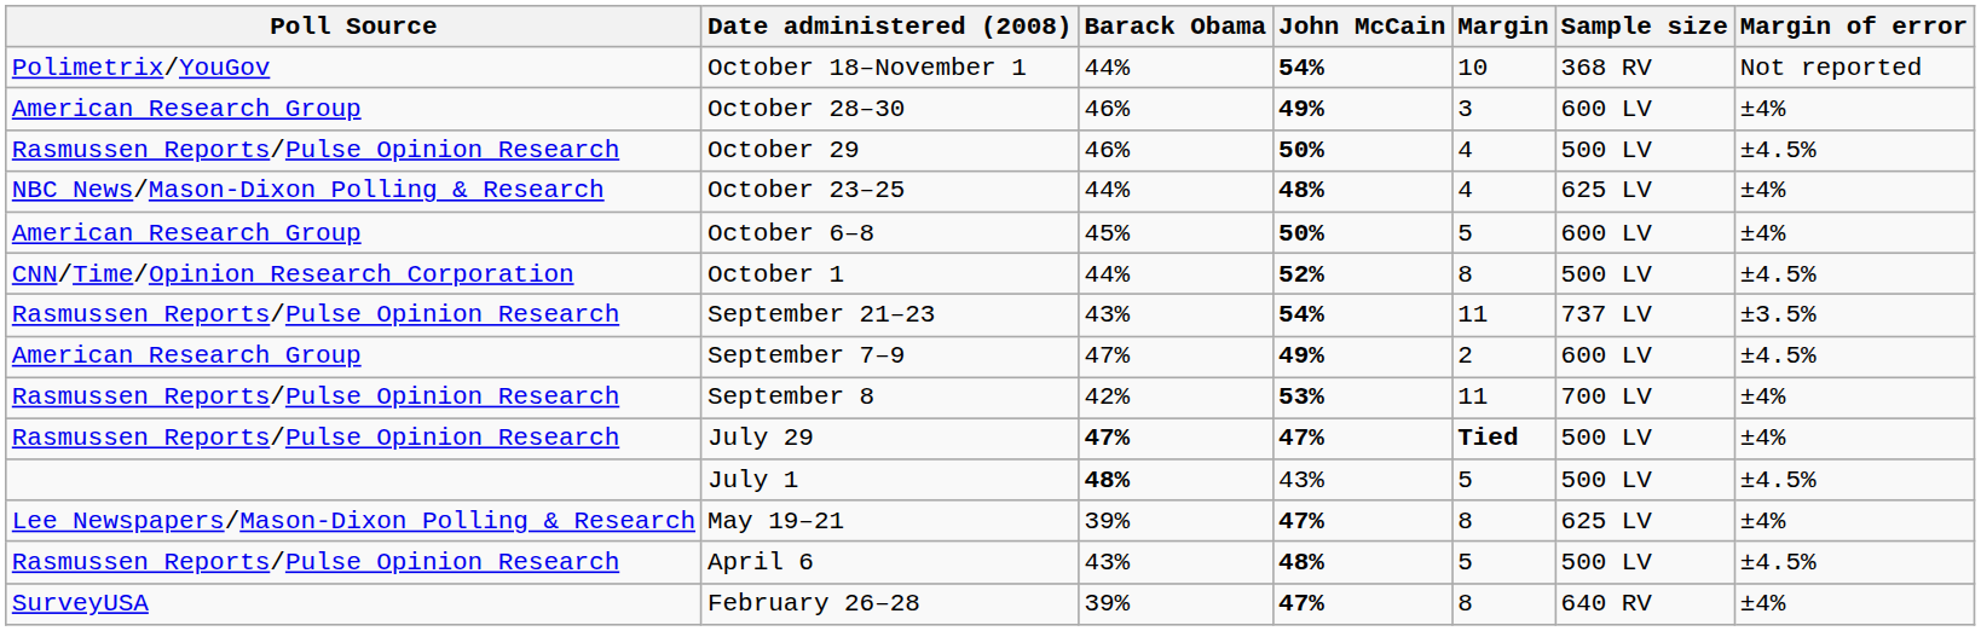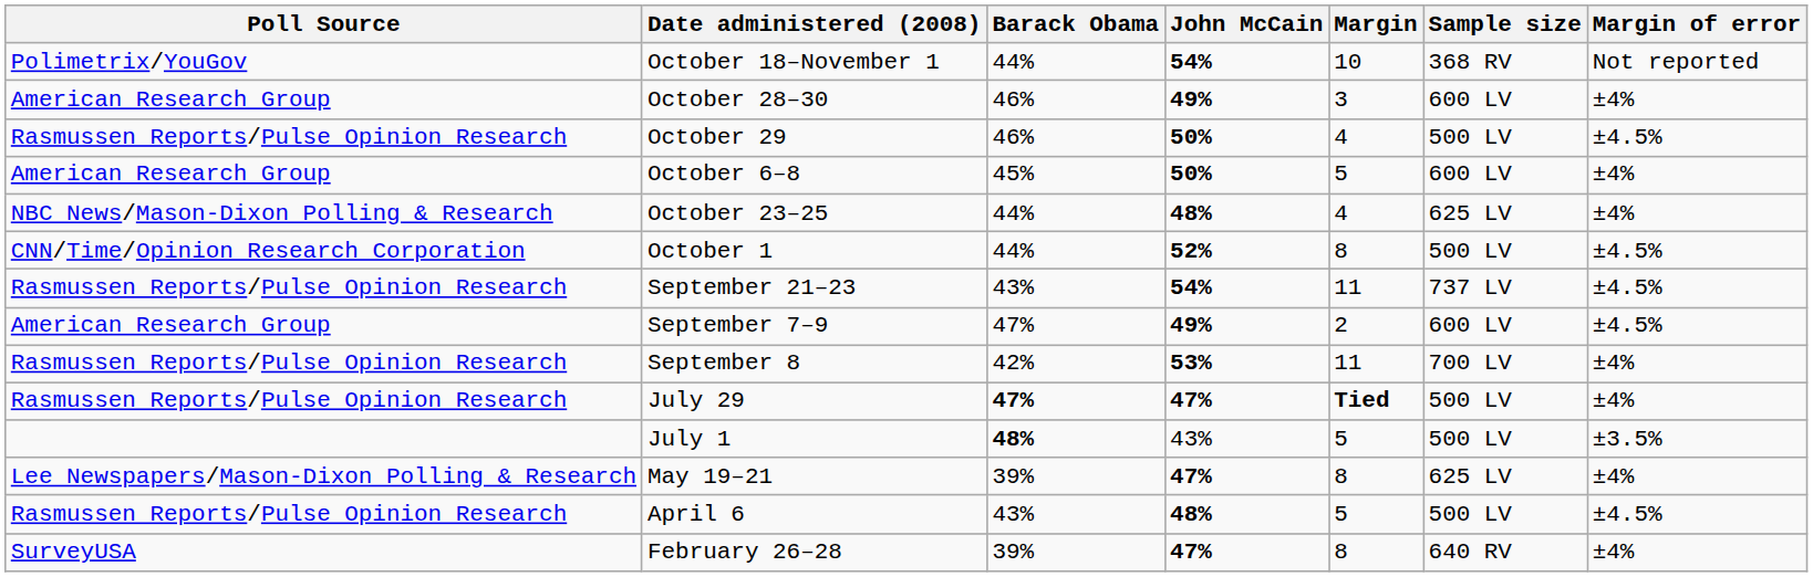 <table class="wikitable collapsible">
 <tr>
 <th>Poll Source</th>
 <th>Date administered (2008)</th>
 <th>Barack Obama</th>
 <th>John McCain</th>
 <th>Margin</th>
 <th>Sample size</th>
 <th>Margin of error</th>
 </tr>
 <tr>
 <td><a href='#'>Polimetrix</a>/<a href='#'>YouGov</a></td>
 <td>October 18–November 1</td>
 <td>44%</td>
 <td><strong>54%</strong></td>
 <td>10</td>
 <td>368 RV</td>
 <td>Not reported</td>
 </tr>
 <tr>
 <td><a href='#'>American Research Group</a></td>
 <td>October 28–30</td>
 <td>46%</td>
 <td><strong>49%</strong></td>
 <td>3</td>
 <td>600 LV</td>
 <td>±4%</td>
 </tr>
 <tr>
 <td><a href='#'>Rasmussen Reports</a>/<a href='#'>Pulse Opinion Research</a></td>
 <td>October 29</td>
 <td>46%</td>
 <td><strong>50%</strong></td>
 <td>4</td>
 <td>500 LV</td>
 <td>±4.5%</td>
 </tr>
 <tr>
+<td><a href='#'>American Research Group</a></td>
+<td>October 6–8</td>
+<td>45%</td>
+<td><strong>50%</strong></td>
+<td>5</td>
+<td>600 LV</td>
+<td>±4%</td>
+</tr>
+<tr>
 <td><a href='#'>NBC News</a>/<a href='#'>Mason-Dixon Polling & Research</a></td>
 <td>October 23–25</td>
 <td>44%</td>
 <td><strong>48%</strong></td>
 <td>4</td>
 <td>625 LV</td>
-<td>±4%</td>
-</tr>
-<tr>
-<td><a href='#'>American Research Group</a></td>
-<td>October 6–8</td>
-<td>45%</td>
-<td><strong>50%</strong></td>
-<td>5</td>
-<td>600 LV</td>
 <td>±4%</td>
 </tr>
 <tr>
 <td><a href='#'>CNN</a>/<a href='#'>Time</a>/<a href='#'>Opinion Research Corporation</a></td>
 <td>October 1</td>
 <td>44%</td>
 <td><strong>52%</strong></td>
 <td>8</td>
 <td>500 LV</td>
 <td>±4.5%</td>
 </tr>
 <tr>
 <td><a href='#'>Rasmussen Reports</a>/<a href='#'>Pulse Opinion Research</a></td>
 <td>September 21–23</td>
 <td>43%</td>
 <td><strong>54%</strong></td>
 <td>11</td>
 <td>737 LV</td>
-<td>±3.5%</td>
+<td>±4.5%</td>
 </tr>
 <tr>
 <td><a href='#'>American Research Group</a></td>
 <td>September 7–9</td>
 <td>47%</td>
 <td><strong>49%</strong></td>
 <td>2</td>
 <td>600 LV</td>
 <td>±4.5%</td>
 </tr>
 <tr>
 <td><a href='#'>Rasmussen Reports</a>/<a href='#'>Pulse Opinion Research</a></td>
 <td>September 8</td>
 <td>42%</td>
 <td><strong>53%</strong></td>
 <td>11</td>
 <td>700 LV</td>
 <td>±4%</td>
 </tr>
 <tr>
 <td><a href='#'>Rasmussen Reports</a>/<a href='#'>Pulse Opinion Research</a></td>
 <td>July 29</td>
 <td><strong>47%</strong></td>
 <td><strong>47%</strong></td>
 <td><strong>Tied</strong></td>
 <td>500 LV</td>
 <td>±4%</td>
 </tr>
 <tr>
 <td></td>
 <td>July 1</td>
 <td><strong>48%</strong></td>
 <td>43%</td>
 <td>5</td>
 <td>500 LV</td>
-<td>±4.5%</td>
+<td>±3.5%</td>
 </tr>
 <tr>
 <td><a href='#'>Lee Newspapers</a>/<a href='#'>Mason-Dixon Polling & Research</a></td>
 <td>May 19–21</td>
 <td>39%</td>
 <td><strong>47%</strong></td>
 <td>8</td>
 <td>625 LV</td>
 <td>±4%</td>
 </tr>
 <tr>
 <td><a href='#'>Rasmussen Reports</a>/<a href='#'>Pulse Opinion Research</a></td>
 <td>April 6</td>
 <td>43%</td>
 <td><strong>48%</strong></td>
 <td>5</td>
 <td>500 LV</td>
 <td>±4.5%</td>
 </tr>
 <tr>
 <td><a href='#'>SurveyUSA</a></td>
 <td>February 26–28</td>
 <td>39%</td>
 <td><strong>47%</strong></td>
 <td>8</td>
 <td>640 RV</td>
 <td>±4%</td>
 </tr>
 </table>
